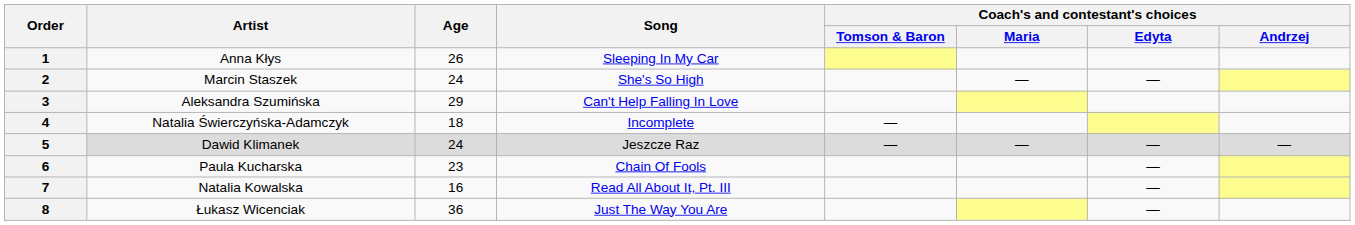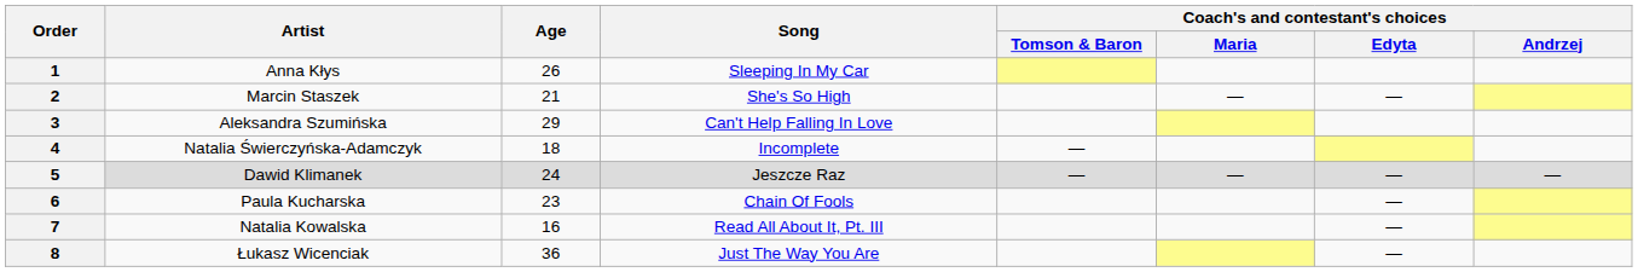 <table class="wikitable" style="text-align:center; width:100%;">
 <tr>
 <th scope="col" rowspan="2" style="width:05%;">Order</th>
 <th scope="col" rowspan="2" style="width:20%;">Artist</th>
 <th scope="col" rowspan="2" style="width:05%;">Age</th>
 <th scope="col" rowspan="2" style="width:20%;">Song</th>
 <th scope="col" colspan="4" style="width:32%;">Coach's and contestant's choices</th>
 </tr>
 <tr>
 <th style="width:08%;"><a href='#'>Tomson & Baron</a></th>
 <th style="width:08%;"><a href='#'>Maria</a></th>
 <th style="width:08%;"><a href='#'>Edyta</a></th>
 <th style="width:08%;"><a href='#'>Andrzej</a></th>
 </tr>
 <tr>
 <th>1</th>
 <td>Anna Kłys</td>
 <td>26</td>
 <td><a href='#'>Sleeping In My Car</a></td>
 <td style="background:#fdfc8f;"><strong></strong></td>
 <td><strong></strong></td>
 <td><strong></strong></td>
 <td><strong></strong></td>
 </tr>
 <tr>
 <th>2</th>
 <td>Marcin Staszek</td>
-<td>24</td>
+<td>21</td>
 <td><a href='#'>She's So High</a></td>
 <td><strong></strong></td>
 <td>—</td>
 <td>—</td>
 <td style="background:#fdfc8f;"><strong></strong></td>
 </tr>
 <tr>
 <th>3</th>
 <td>Aleksandra Szumińska</td>
 <td>29</td>
 <td><a href='#'>Can't Help Falling In Love</a></td>
 <td><strong></strong></td>
 <td style="background:#fdfc8f;"><strong></strong></td>
 <td><strong></strong></td>
 <td><strong></strong></td>
 </tr>
 <tr>
 <th>4</th>
 <td>Natalia Świerczyńska-Adamczyk</td>
 <td>18</td>
 <td><a href='#'>Incomplete</a></td>
 <td>—</td>
 <td><strong></strong></td>
 <td style="background:#fdfc8f;"><strong></strong></td>
 <td><strong></strong></td>
 </tr>
 <tr>
 <th>5</th>
 <td style="background:#DCDCDC;">Dawid Klimanek</td>
 <td style="background:#DCDCDC;">24</td>
 <td style="background:#DCDCDC;">Jeszcze Raz</td>
 <td style="background:#DCDCDC;">—</td>
 <td style="background:#DCDCDC;">—</td>
 <td style="background:#DCDCDC;">—</td>
 <td style="background:#DCDCDC;">—</td>
 </tr>
 <tr>
 <th>6</th>
 <td>Paula Kucharska</td>
 <td>23</td>
 <td><a href='#'>Chain Of Fools</a></td>
 <td><strong></strong></td>
 <td><strong></strong></td>
 <td>—</td>
 <td style="background:#fdfc8f;"><strong></strong></td>
 </tr>
 <tr>
 <th>7</th>
 <td>Natalia Kowalska</td>
 <td>16</td>
 <td><a href='#'>Read All About It, Pt. III</a></td>
 <td><strong></strong></td>
 <td><strong></strong></td>
 <td>—</td>
 <td style="background:#fdfc8f;"><strong></strong></td>
 </tr>
 <tr>
 <th>8</th>
 <td>Łukasz Wicenciak</td>
 <td>36</td>
 <td><a href='#'>Just The Way You Are</a></td>
 <td><strong></strong></td>
 <td style="background:#fdfc8f;"><strong></strong></td>
 <td>—</td>
 <td><strong></strong></td>
 </tr>
 </table>
